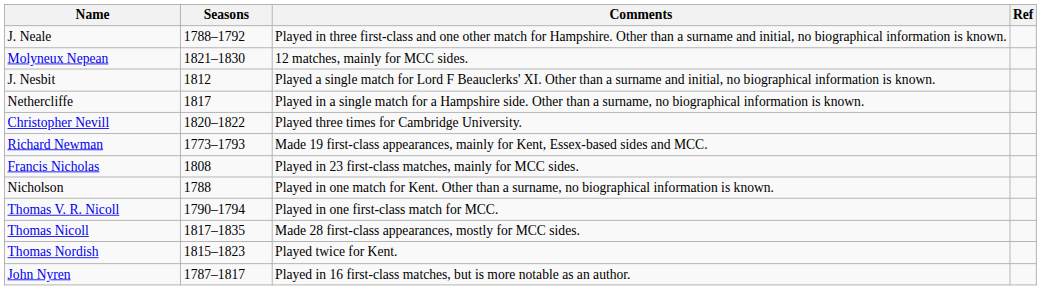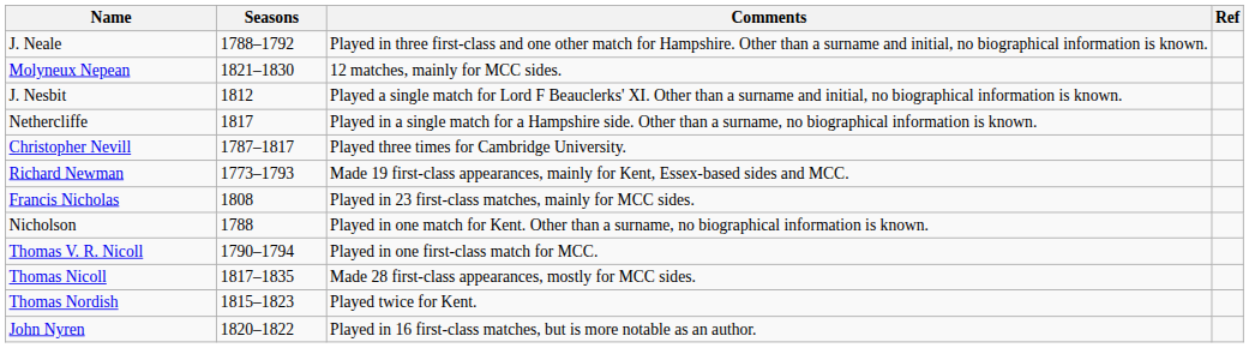 <table class="wikitable">
 <tr>
 <th style="width:200px">Name</th>
 <th style="width: 100px">Seasons</th>
 <th>Comments</th>
 <th>Ref</th>
 </tr>
 <tr>
 <td>J. Neale</td>
 <td>1788–1792</td>
 <td>Played in three first-class and one other match for Hampshire. Other than a surname and initial, no biographical information is known.</td>
 <td></td>
 </tr>
 <tr>
 <td><a href='#'>Molyneux Nepean</a></td>
 <td>1821–1830</td>
 <td>12 matches, mainly for MCC sides.</td>
 <td></td>
 </tr>
 <tr>
 <td>J. Nesbit</td>
 <td>1812</td>
 <td>Played a single match for Lord F Beauclerks' XI. Other than a surname and initial, no biographical information is known.</td>
 <td></td>
 </tr>
 <tr>
 <td>Nethercliffe</td>
 <td>1817</td>
 <td>Played in a single match for a Hampshire side. Other than a surname, no biographical information is known.</td>
 <td></td>
 </tr>
 <tr>
 <td><a href='#'>Christopher Nevill</a></td>
-<td>1820–1822</td>
+<td>1787–1817</td>
 <td>Played three times for Cambridge University.</td>
 <td></td>
 </tr>
 <tr>
 <td><a href='#'>Richard Newman</a></td>
 <td>1773–1793</td>
 <td>Made 19 first-class appearances, mainly for Kent, Essex-based sides and MCC.</td>
 <td></td>
 </tr>
 <tr>
 <td><a href='#'>Francis Nicholas</a></td>
 <td>1808</td>
 <td>Played in 23 first-class matches, mainly for MCC sides.</td>
 <td></td>
 </tr>
 <tr>
 <td>Nicholson</td>
 <td>1788</td>
 <td>Played in one match for Kent. Other than a surname, no biographical information is known.</td>
 <td></td>
 </tr>
 <tr>
 <td><a href='#'>Thomas V. R. Nicoll</a></td>
 <td>1790–1794</td>
 <td>Played in one first-class match for MCC.</td>
 <td></td>
 </tr>
 <tr>
 <td><a href='#'>Thomas Nicoll</a></td>
 <td>1817–1835</td>
 <td>Made 28 first-class appearances, mostly for MCC sides.</td>
 <td></td>
 </tr>
 <tr>
 <td><a href='#'>Thomas Nordish</a></td>
 <td>1815–1823</td>
 <td>Played twice for Kent.</td>
 <td></td>
 </tr>
 <tr>
 <td><a href='#'>John Nyren</a></td>
-<td>1787–1817</td>
+<td>1820–1822</td>
 <td>Played in 16 first-class matches, but is more notable as an author.</td>
 <td></td>
 </tr>
 </table>
